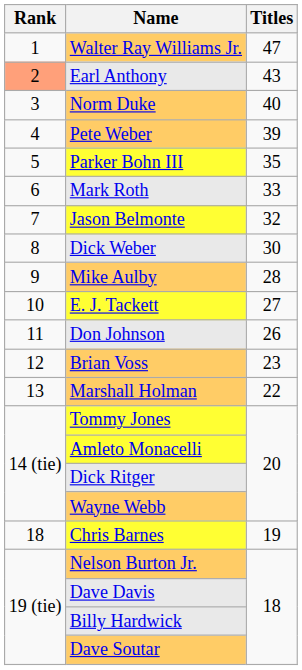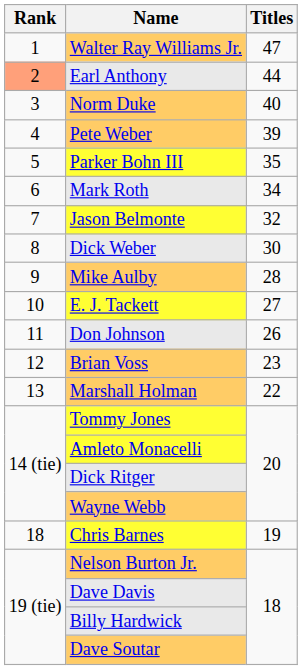 <table class="wikitable">
 <tr>
 <th>Rank</th>
 <th>Name</th>
 <th>Titles</th>
 </tr>
 <tr>
 <td align=center>1</td>
 <td !scope="row" style="background-color:#FFCC66"><a href='#'>Walter Ray Williams Jr.</a></td>
 <td align=center>47</td>
 </tr>
 <tr>
 <td align=center style="background: lightsalmon;">2</td>
 <td !scope="row" style="background-color:#E9E9E9"><a href='#'>Earl Anthony</a></td>
-<td align=center>43</td>
+<td align=center>44</td>
 </tr>
 <tr>
 <td align=center>3</td>
 <td !scope="row" style="background-color:#FFCC66"><a href='#'>Norm Duke</a></td>
 <td align=center>40</td>
 </tr>
 <tr>
 <td align=center>4</td>
 <td !scope="row" style="background-color:#FFCC66"><a href='#'>Pete Weber</a></td>
 <td align=center>39</td>
 </tr>
 <tr>
 <td align=center>5</td>
 <td !scope="row" style="background-color:#FFFF33"><a href='#'>Parker Bohn III</a></td>
 <td align=center>35</td>
 </tr>
 <tr>
 <td align=center>6</td>
 <td !scope="row" style="background-color:#E9E9E9"><a href='#'>Mark Roth</a></td>
-<td align=center>33</td>
+<td align=center>34</td>
 </tr>
 <tr>
 <td align=center>7</td>
 <td !scope="row" style="background-color:#FFFF33"><a href='#'>Jason Belmonte</a></td>
 <td align=center>32</td>
 </tr>
 <tr>
 <td align=center>8</td>
 <td !scope="row" style="background-color:#E9E9E9"><a href='#'>Dick Weber</a></td>
 <td align=center>30</td>
 </tr>
 <tr>
 <td align=center>9</td>
 <td !scope="row" style="background-color:#FFCC66"><a href='#'>Mike Aulby</a></td>
 <td align=center>28</td>
 </tr>
 <tr>
 <td align=center>10</td>
 <td !scope="row" style="background-color:#FFFF33"><a href='#'>E. J. Tackett</a></td>
 <td align=center>27</td>
 </tr>
 <tr>
 <td align=center>11</td>
 <td !scope="row" style="background-color:#E9E9E9"><a href='#'>Don Johnson</a></td>
 <td align=center>26</td>
 </tr>
 <tr>
 <td align=center>12</td>
 <td !scope="row" style="background-color:#FFCC66"><a href='#'>Brian Voss</a></td>
 <td align=center>23</td>
 </tr>
 <tr>
 <td align=center>13</td>
 <td !scope="row" style="background-color:#FFCC66"><a href='#'>Marshall Holman</a></td>
 <td align=center>22</td>
 </tr>
 <tr>
 <td rowspan=4 align=center>14 (tie)</td>
 <td !scope="row" style="background-color:#FFFF33"><a href='#'>Tommy Jones</a></td>
 <td rowspan=4 align=center>20</td>
 </tr>
 <tr>
 <td !scope="row" style="background-color:#FFFF33"><a href='#'>Amleto Monacelli</a></td>
 </tr>
 <tr>
 <td !scope="row" style="background-color:#E9E9E9"><a href='#'>Dick Ritger</a></td>
 </tr>
 <tr>
 <td !scope="row" style="background-color:#FFCC66"><a href='#'>Wayne Webb</a></td>
 </tr>
 <tr>
 <td align=center>18</td>
 <td !scope="row" style="background-color:#FFFF33"><a href='#'>Chris Barnes</a></td>
 <td align=center>19</td>
 </tr>
 <tr>
 <td rowspan=4 align=center>19 (tie)</td>
 <td !scope="row" style="background-color:#FFCC66"><a href='#'>Nelson Burton Jr.</a></td>
 <td rowspan=5 align=center>18</td>
 </tr>
 <tr>
 <td !scope="row" style="background-color:#E9E9E9"><a href='#'>Dave Davis</a></td>
 </tr>
 <tr>
 <td !scope="row" style="background-color:#E9E9E9"><a href='#'>Billy Hardwick</a></td>
 </tr>
 <tr>
 <td !scope="row" style="background-color:#FFCC66"><a href='#'>Dave Soutar</a></td>
 </tr>
 </table>
